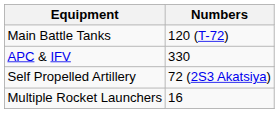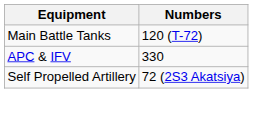 <table class="wikitable">
 <tr>
 <th>Equipment</th>
 <th>Numbers</th>
 </tr>
 <tr>
 <td>Main Battle Tanks</td>
 <td>120 (<a href='#'>T-72</a>)</td>
 </tr>
 <tr>
 <td><a href='#'>APC</a> & <a href='#'>IFV</a></td>
 <td>330</td>
 </tr>
 <tr>
 <td>Self Propelled Artillery</td>
 <td>72 (<a href='#'>2S3 Akatsiya</a>)</td>
 </tr>
-<tr>
-<td>Multiple Rocket Launchers</td>
-<td>16</td>
-</tr>
 </table>
